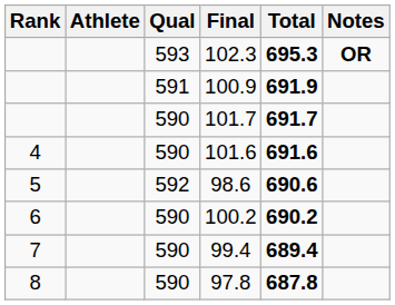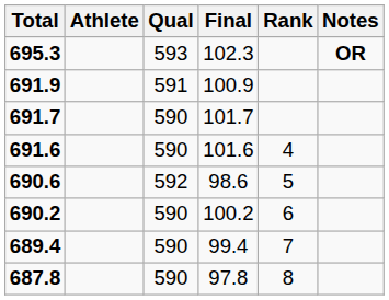 <table class="wikitable sortable" style="text-align: center">
 <tr>
-<th>Rank</th>
+<th>Total</th>
 <th>Athlete</th>
 <th>Qual</th>
 <th>Final</th>
-<th>Total</th>
+<th>Rank</th>
 <th>Notes</th>
 </tr>
 <tr>
-<td></td>
+<td><strong>695.3</strong></td>
 <td align=left></td>
 <td>593</td>
 <td>102.3</td>
-<td><strong>695.3</strong></td>
+<td></td>
 <td><strong>OR</strong></td>
 </tr>
 <tr>
-<td></td>
+<td><strong>691.9</strong></td>
 <td align=left></td>
 <td>591</td>
 <td>100.9</td>
-<td><strong>691.9</strong></td>
+<td></td>
 <td></td>
 </tr>
 <tr>
-<td></td>
+<td><strong>691.7</strong></td>
 <td align=left></td>
 <td>590</td>
 <td>101.7</td>
-<td><strong>691.7</strong></td>
+<td></td>
 <td></td>
 </tr>
 <tr>
-<td>4</td>
+<td><strong>691.6</strong></td>
 <td align=left></td>
 <td>590</td>
 <td>101.6</td>
-<td><strong>691.6</strong></td>
+<td>4</td>
 <td></td>
 </tr>
 <tr>
-<td>5</td>
+<td><strong>690.6</strong></td>
 <td align=left></td>
 <td>592</td>
 <td>98.6</td>
-<td><strong>690.6</strong></td>
+<td>5</td>
 <td></td>
 </tr>
 <tr>
-<td>6</td>
+<td><strong>690.2</strong></td>
 <td align=left></td>
 <td>590</td>
 <td>100.2</td>
-<td><strong>690.2</strong></td>
+<td>6</td>
 <td></td>
 </tr>
 <tr>
-<td>7</td>
+<td><strong>689.4</strong></td>
 <td align=left></td>
 <td>590</td>
 <td>99.4</td>
-<td><strong>689.4</strong></td>
+<td>7</td>
 <td></td>
 </tr>
 <tr>
-<td>8</td>
+<td><strong>687.8</strong></td>
 <td align=left></td>
 <td>590</td>
 <td>97.8</td>
-<td><strong>687.8</strong></td>
+<td>8</td>
 <td></td>
 </tr>
 </table>
